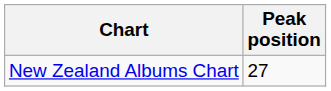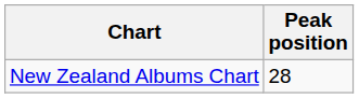 <table class="wikitable">
 <tr>
 <th>Chart</th>
 <th>Peak<br>position</th>
 </tr>
 <tr>
 <td><a href='#'>New Zealand Albums Chart</a></td>
-<td>27</td>
+<td>28</td>
 </tr>
 </table>
